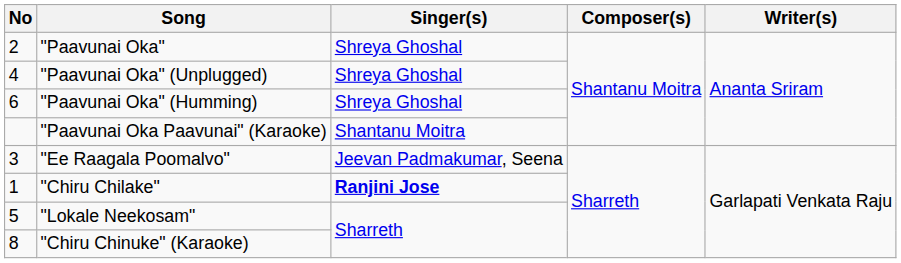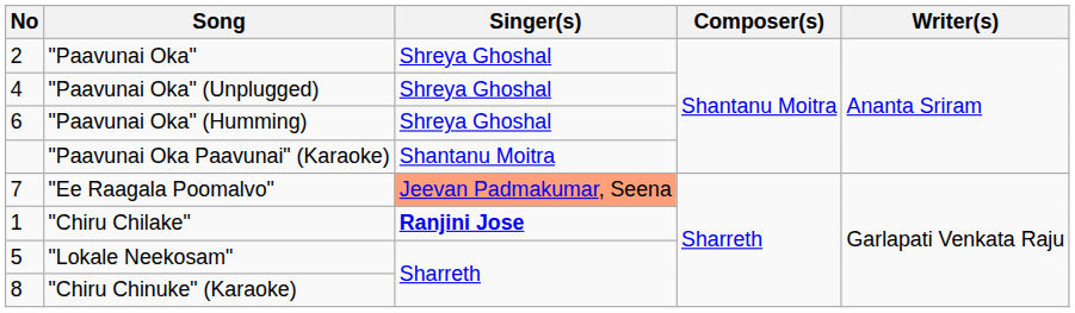 <table class="wikitable">
 <tr>
 <th>No</th>
 <th>Song</th>
 <th>Singer(s)</th>
 <th>Composer(s)</th>
 <th>Writer(s)</th>
 </tr>
 <tr>
 <td>2</td>
 <td>"Paavunai Oka"</td>
 <td><a href='#'>Shreya Ghoshal</a></td>
 <td rowspan="4"><a href='#'>Shantanu Moitra</a></td>
 <td rowspan="4"><a href='#'>Ananta Sriram</a></td>
 </tr>
 <tr>
 <td>4</td>
 <td>"Paavunai Oka" (Unplugged)</td>
 <td><a href='#'>Shreya Ghoshal</a></td>
 </tr>
 <tr>
 <td>6</td>
 <td>"Paavunai Oka" (Humming)</td>
 <td><a href='#'>Shreya Ghoshal</a></td>
 </tr>
 <tr>
 <td></td>
 <td>"Paavunai Oka Paavunai" (Karaoke)</td>
 <td><a href='#'>Shantanu Moitra</a></td>
 </tr>
 <tr>
-<td>3</td>
+<td>7</td>
 <td>"Ee Raagala Poomalvo"</td>
-<td><a href='#'>Jeevan Padmakumar</a>, Seena</td>
+<td style="background: lightsalmon;"><a href='#'>Jeevan Padmakumar</a>, Seena</td>
 <td rowspan="4"><a href='#'>Sharreth</a></td>
 <td rowspan="4">Garlapati Venkata Raju</td>
 </tr>
 <tr>
 <td>1</td>
 <td>"Chiru Chilake"</td>
 <td><strong><a href='#'>Ranjini Jose</a></strong></td>
 </tr>
 <tr>
 <td>5</td>
 <td>"Lokale Neekosam"</td>
 <td rowspan="2"><a href='#'>Sharreth</a></td>
 </tr>
 <tr>
 <td>8</td>
 <td>"Chiru Chinuke" (Karaoke)</td>
 </tr>
 </table>
